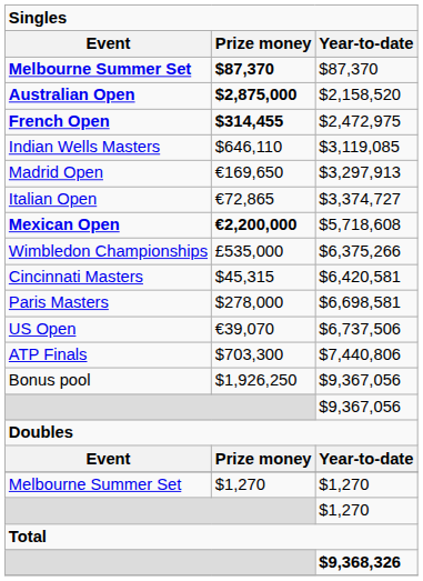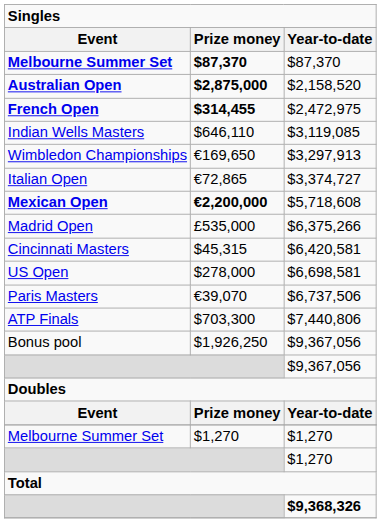 <table class="wikitable sortable">
 <tr>
 <td colspan=3><strong>Singles</strong></td>
 </tr>
 <tr>
 <th>Event</th>
 <th>Prize money</th>
 <th>Year-to-date</th>
 </tr>
 <tr>
 <td><strong><a href='#'>Melbourne Summer Set</a></strong></td>
 <td><strong>$87,370</strong></td>
 <td>$87,370</td>
 </tr>
 <tr>
 <td><strong><a href='#'>Australian Open</a></strong></td>
 <td><strong>$2,875,000</strong></td>
 <td>$2,158,520</td>
 </tr>
 <tr>
 <td><strong><a href='#'>French Open</a></strong></td>
 <td><strong>$314,455</strong></td>
 <td>$2,472,975</td>
 </tr>
 <tr>
 <td><a href='#'>Indian Wells Masters</a></td>
 <td>$646,110</td>
 <td>$3,119,085</td>
 </tr>
 <tr>
-<td><a href='#'>Madrid Open</a></td>
+<td><a href='#'>Wimbledon Championships</a></td>
 <td>€169,650</td>
 <td>$3,297,913</td>
 </tr>
 <tr>
 <td><a href='#'>Italian Open</a></td>
 <td>€72,865</td>
 <td>$3,374,727</td>
 </tr>
 <tr>
 <td><strong><a href='#'>Mexican Open</a></strong></td>
 <td><strong>€2,200,000</strong></td>
 <td>$5,718,608</td>
 </tr>
 <tr>
-<td><a href='#'>Wimbledon Championships</a></td>
+<td><a href='#'>Madrid Open</a></td>
 <td>£535,000</td>
 <td>$6,375,266</td>
 </tr>
 <tr>
 <td><a href='#'>Cincinnati Masters</a></td>
 <td>$45,315</td>
 <td>$6,420,581</td>
 </tr>
 <tr>
-<td><a href='#'>Paris Masters</a></td>
+<td><a href='#'> US Open</a></td>
 <td>$278,000</td>
 <td>$6,698,581</td>
 </tr>
 <tr>
-<td><a href='#'> US Open</a></td>
+<td><a href='#'>Paris Masters</a></td>
 <td>€39,070</td>
 <td>$6,737,506</td>
 </tr>
 <tr>
 <td><a href='#'>ATP Finals</a></td>
 <td>$703,300</td>
 <td>$7,440,806</td>
 </tr>
 <tr>
 <td>Bonus pool</td>
 <td>$1,926,250</td>
 <td>$9,367,056</td>
 </tr>
 <tr class="sortbottom">
 <td colspan=2 bgcolor=#DCDCDC></td>
 <td>$9,367,056</td>
 </tr>
 <tr>
 <td colspan=3><strong>Doubles</strong></td>
 </tr>
 <tr>
 <th>Event</th>
 <th>Prize money</th>
 <th>Year-to-date</th>
 </tr>
 <tr>
 </tr>
 <tr class="sortbottom">
 </tr>
 <tr>
 <td><a href='#'>Melbourne Summer Set</a></td>
 <td>$1,270</td>
 <td>$1,270</td>
 </tr>
 <tr>
 <td colspan=2 bgcolor=#DCDCDC></td>
 <td>$1,270</td>
 </tr>
 <tr>
 <td colspan=3><strong>Total</strong></td>
 </tr>
 <tr class="sortbottom">
 <td colspan=2 bgcolor=#DCDCDC></td>
 <td><strong>$9,368,326</strong></td>
 </tr>
 <tr>
 </tr>
 </table>
